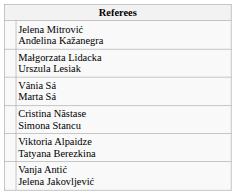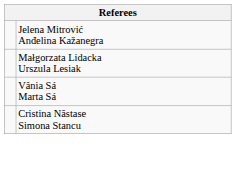 <table class="wikitable" style="width: 350px;">
 <tr>
 <th colspan=2>Referees</th>
 </tr>
 <tr>
 <td></td>
 <td>Jelena Mitrović<br>Anđelina Kažanegra</td>
 </tr>
 <tr>
 <td></td>
 <td>Małgorzata Lidacka<br>Urszula Lesiak</td>
 </tr>
 <tr>
 <td></td>
 <td>Vânia Sá<br>Marta Sá</td>
 </tr>
 <tr>
 <td></td>
 <td>Cristina Năstase<br>Simona Stancu</td>
 </tr>
-<tr>
-<td></td>
-<td>Viktoria Alpaidze<br>Tatyana Berezkina</td>
-</tr>
-<tr>
-<td></td>
-<td>Vanja Antić<br>Jelena Jakovljević</td>
-</tr>
 </table>
